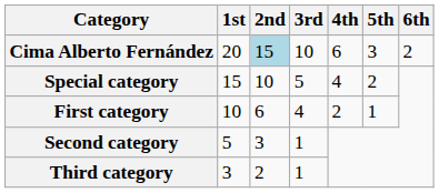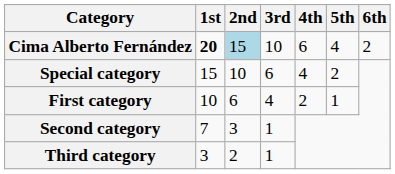 <table class=wikitable style="left; margin: 10px 20px 20px 0;">
 <tr>
 <th scope=col>Category</th>
 <th scope=col>1st</th>
 <th scope=col>2nd</th>
 <th scope=col>3rd</th>
 <th scope=col>4th</th>
 <th scope=col>5th</th>
 <th scope=col>6th</th>
 </tr>
 <tr>
 <th scope="row">Cima Alberto Fernández</th>
-<td>20</td>
+<td><strong>20</strong></td>
 <td style="background: lightblue;">15</td>
 <td>10</td>
 <td>6</td>
-<td>3</td>
+<td>4</td>
 <td>2</td>
 </tr>
 <tr>
 <th scope="row">Special category</th>
 <td>15</td>
 <td>10</td>
-<td>5</td>
+<td>6</td>
 <td>4</td>
 <td>2</td>
 </tr>
 <tr>
 <th scope="row">First category</th>
 <td>10</td>
 <td>6</td>
 <td>4</td>
 <td>2</td>
 <td>1</td>
 </tr>
 <tr>
 <th scope="row">Second category</th>
-<td>5</td>
+<td>7</td>
 <td>3</td>
 <td>1</td>
 </tr>
 <tr>
 <th scope="row">Third category</th>
 <td>3</td>
 <td>2</td>
 <td>1</td>
 </tr>
 </table>
